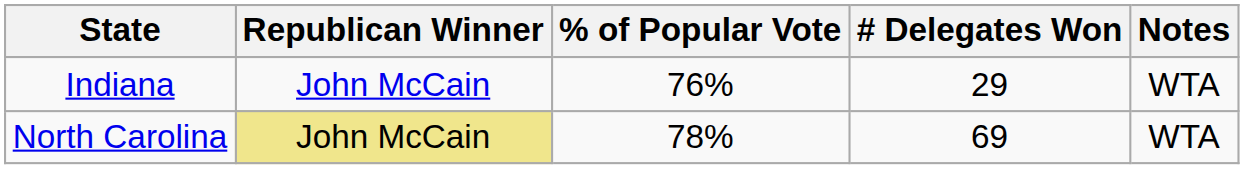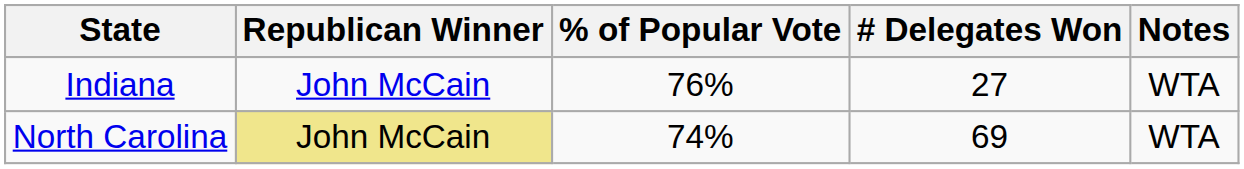 <table class="wikitable sortable" style="text-align:center">
 <tr>
 <th>State</th>
 <th>Republican Winner</th>
 <th>% of Popular Vote</th>
 <th># Delegates Won</th>
 <th>Notes</th>
 </tr>
 <tr>
 <td><a href='#'>Indiana</a></td>
 <td><a href='#'>John McCain</a></td>
 <td>76%</td>
-<td>29</td>
+<td>27</td>
 <td>WTA</td>
 </tr>
 <tr>
 <td><a href='#'>North Carolina</a></td>
 <td style="background: khaki;">John McCain</td>
-<td>78%</td>
+<td>74%</td>
 <td>69</td>
 <td>WTA</td>
 </tr>
 </table>
